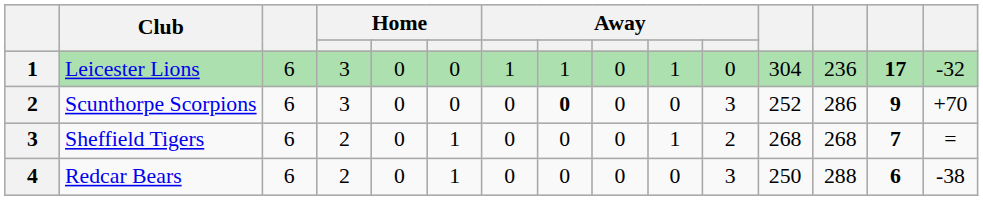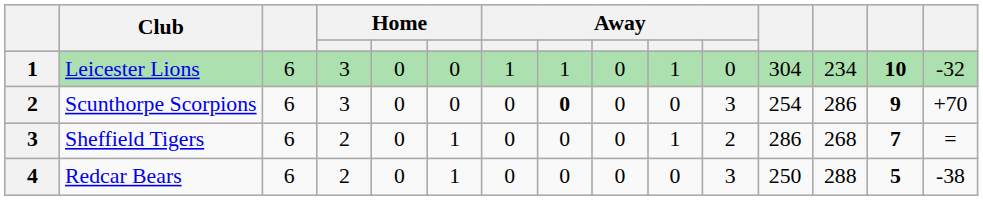 <table class="wikitable" style="text-align:center; font-size:85%">
 <tr>
 <th rowspan="2" style="width:28px;"></th>
 <th rowspan=2>Club</th>
 <th rowspan="2" style="width:28px;"></th>
 <th colspan=3>Home</th>
 <th colspan=5>Away</th>
 <th rowspan="2" style="width:28px;"></th>
 <th rowspan="2" style="width:28px;"></th>
 <th rowspan="2" style="width:28px;"></th>
 <th rowspan="2" style="width:28px;"></th>
 </tr>
 <tr>
 <th width=28></th>
 <th width=28></th>
 <th width=28></th>
 <th width=28></th>
 <th width=28></th>
 <th width=28></th>
 <th width=28></th>
 <th width=28></th>
 </tr>
 <tr style="background:#ACE1AF">
 <th>1</th>
 <td align=left><a href='#'>Leicester Lions</a></td>
 <td>6</td>
 <td>3</td>
 <td>0</td>
 <td>0</td>
 <td>1</td>
 <td>1</td>
 <td>0</td>
 <td>1</td>
 <td>0</td>
 <td>304</td>
-<td>236</td>
-<td><strong>17</strong></td>
+<td>234</td>
+<td><strong>10</strong></td>
 <td>-32</td>
 </tr>
 <tr>
 <th>2</th>
 <td align=left><a href='#'>Scunthorpe Scorpions</a></td>
 <td>6</td>
 <td>3</td>
 <td>0</td>
 <td>0</td>
 <td>0</td>
 <td><strong>0</strong></td>
 <td>0</td>
 <td>0</td>
 <td>3</td>
-<td>252</td>
+<td>254</td>
 <td>286</td>
 <td><strong>9</strong></td>
 <td>+70</td>
 </tr>
 <tr>
 <th>3</th>
 <td align=left><a href='#'>Sheffield Tigers</a></td>
 <td>6</td>
 <td>2</td>
 <td>0</td>
 <td>1</td>
 <td>0</td>
 <td>0</td>
 <td>0</td>
 <td>1</td>
 <td>2</td>
-<td>268</td>
+<td>286</td>
 <td>268</td>
 <td><strong>7</strong></td>
 <td>=</td>
 </tr>
 <tr>
 <th>4</th>
 <td align=left><a href='#'>Redcar Bears</a></td>
 <td>6</td>
 <td>2</td>
 <td>0</td>
 <td>1</td>
 <td>0</td>
 <td>0</td>
 <td>0</td>
 <td>0</td>
 <td>3</td>
 <td>250</td>
 <td>288</td>
-<td><strong>6</strong></td>
+<td><strong>5</strong></td>
 <td>-38</td>
 </tr>
 </table>
